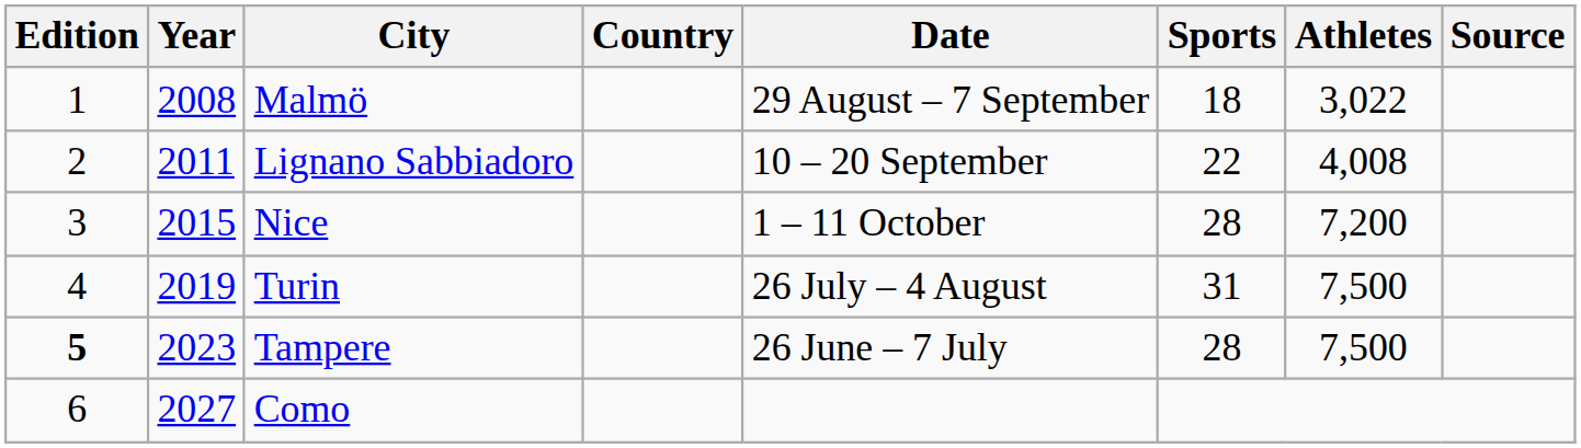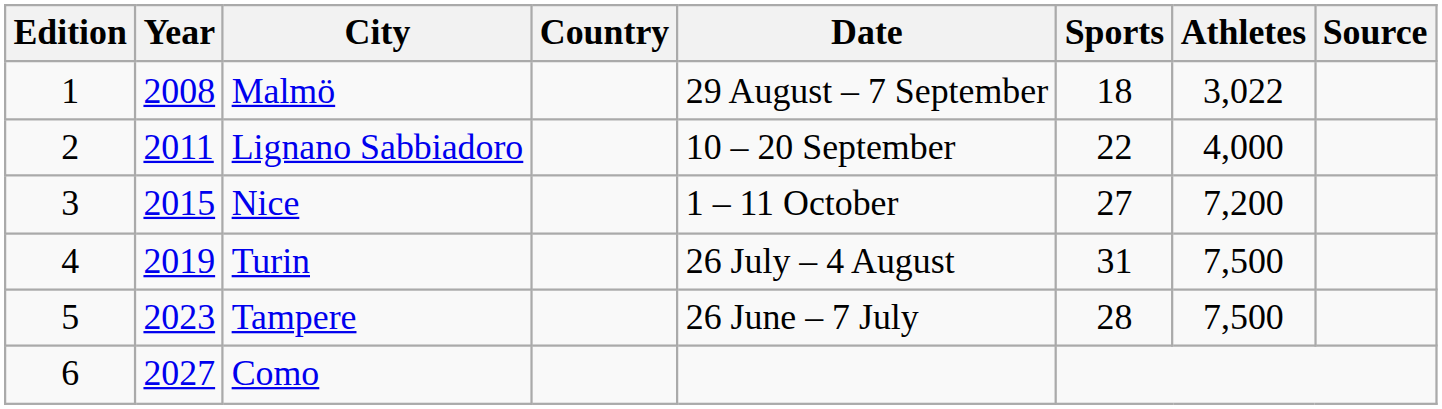 <table class="wikitable">
 <tr>
 <th>Edition</th>
 <th>Year</th>
 <th>City</th>
 <th>Country</th>
 <th>Date</th>
 <th>Sports</th>
 <th>Athletes</th>
 <th>Source</th>
 </tr>
 <tr>
 <td align=center>1</td>
 <td><a href='#'>2008</a></td>
 <td><a href='#'>Malmö</a></td>
 <td></td>
 <td>29 August – 7 September</td>
 <td align=center>18</td>
 <td align=center>3,022</td>
 <td align=center></td>
 </tr>
 <tr>
 <td align=center>2</td>
 <td><a href='#'>2011</a></td>
 <td><a href='#'>Lignano Sabbiadoro</a></td>
 <td></td>
 <td>10 – 20 September</td>
 <td align=center>22</td>
-<td align=center>4,008</td>
+<td align=center>4,000</td>
 <td align=center></td>
 </tr>
 <tr>
 <td align=center>3</td>
 <td><a href='#'>2015</a></td>
 <td><a href='#'>Nice</a></td>
 <td></td>
 <td>1 – 11 October</td>
-<td align=center>28</td>
+<td align=center>27</td>
 <td align=center>7,200</td>
 <td align=center></td>
 </tr>
 <tr>
 <td align=center>4</td>
 <td><a href='#'>2019</a></td>
 <td><a href='#'>Turin</a></td>
 <td></td>
 <td>26 July – 4 August</td>
 <td align=center>31</td>
 <td align=center>7,500</td>
 <td align=center></td>
 </tr>
 <tr>
-<td align=center><strong>5</strong></td>
+<td align=center>5</td>
 <td><a href='#'>2023</a></td>
 <td><a href='#'>Tampere</a></td>
 <td></td>
 <td>26 June – 7 July</td>
 <td align=center>28</td>
 <td align=center>7,500</td>
 <td align=center></td>
 </tr>
 <tr>
 <td align=center>6</td>
 <td><a href='#'>2027</a></td>
 <td><a href='#'>Como</a></td>
 <td></td>
 <td align=center></td>
 </tr>
 </table>
